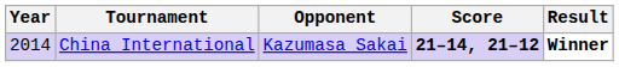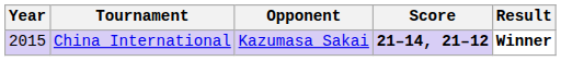 <table class="sortable wikitable" style="font-size: 95%;">
 <tr>
 <th>Year</th>
 <th>Tournament</th>
 <th>Opponent</th>
 <th>Score</th>
 <th>Result</th>
 </tr>
 <tr style="background:#D8CEF6">
-<td align="center">2014</td>
+<td align="center">2015</td>
 <td align="left"><a href='#'>China International</a></td>
 <td align="left"> <a href='#'>Kazumasa Sakai</a></td>
 <td align="left"><strong>21–14, 21–12</strong></td>
 <td style="text-align:left; background:white"> <strong>Winner</strong></td>
 </tr>
 </table>
